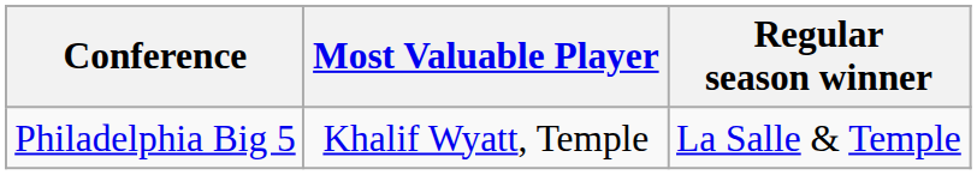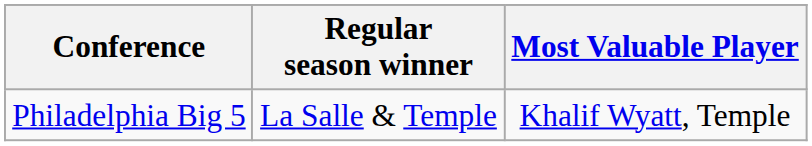 <table class="wikitable" style="text-align:center;">
 <tr>
 <th>Conference</th>
+<th>Regular <br> season winner</th>
 <th><a href='#'>Most Valuable Player</a></th>
-<th>Regular <br> season winner</th>
 </tr>
 <tr>
 <td><a href='#'>Philadelphia Big 5</a></td>
+<td><a href='#'>La Salle</a> & <a href='#'>Temple</a></td>
 <td><a href='#'>Khalif Wyatt</a>, Temple</td>
-<td><a href='#'>La Salle</a> & <a href='#'>Temple</a></td>
 </tr>
 </table>
